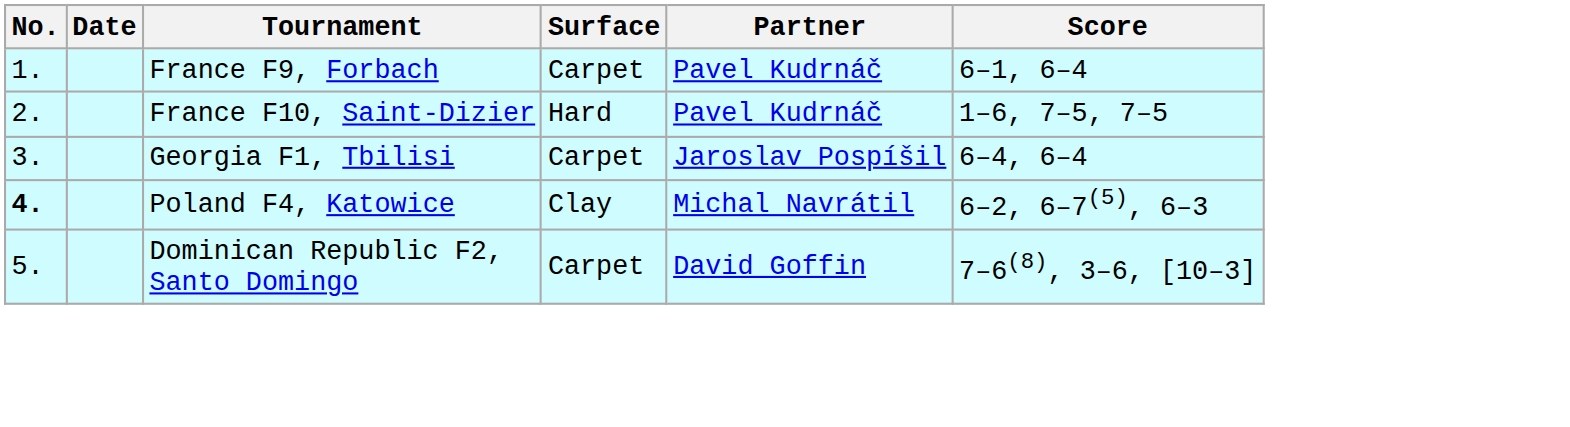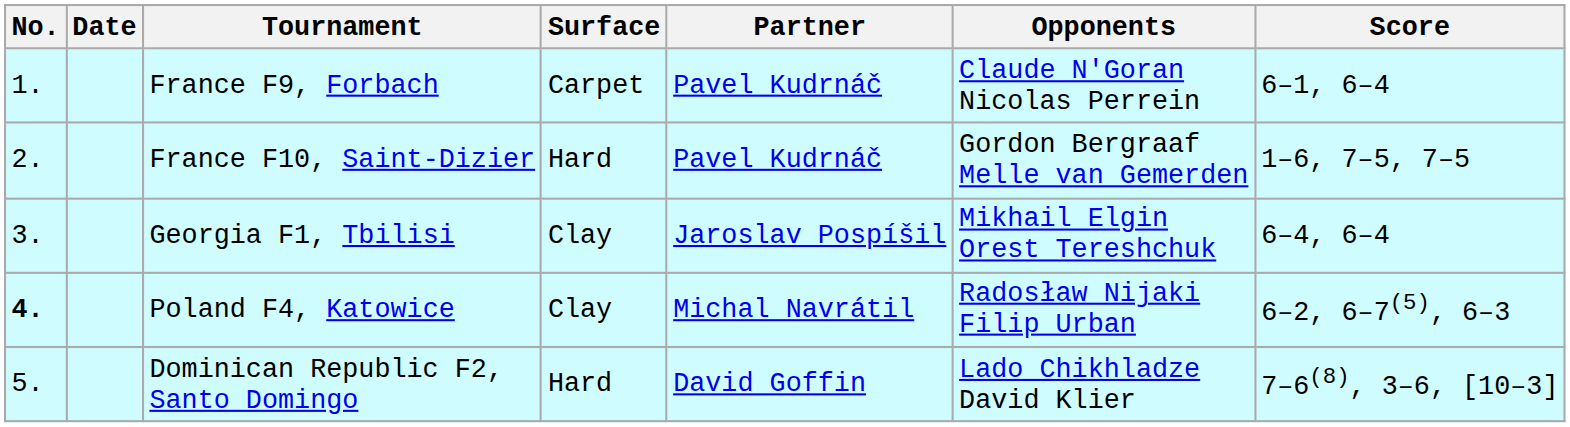 <table class="sortable wikitable">
 <tr>
 <th>No.</th>
 <th>Date</th>
 <th>Tournament</th>
 <th>Surface</th>
 <th>Partner</th>
+<th>Opponents</th>
 <th class="unsortable">Score</th>
 </tr>
 <tr style="background:#cffcff;">
 <td>1.</td>
 <td></td>
 <td>France F9, <a href='#'>Forbach</a></td>
 <td>Carpet</td>
 <td> <a href='#'>Pavel Kudrnáč</a></td>
+<td> <a href='#'>Claude N'Goran</a> <br>  Nicolas Perrein</td>
 <td>6–1, 6–4</td>
 </tr>
 <tr style="background:#cffcff;">
 <td>2.</td>
 <td></td>
 <td>France F10, <a href='#'>Saint-Dizier</a></td>
 <td>Hard</td>
 <td> <a href='#'>Pavel Kudrnáč</a></td>
+<td> Gordon Bergraaf <br>  <a href='#'>Melle van Gemerden</a></td>
 <td>1–6, 7–5, 7–5</td>
 </tr>
 <tr style="background:#cffcff;">
 <td>3.</td>
 <td></td>
 <td>Georgia F1, <a href='#'>Tbilisi</a></td>
-<td>Carpet</td>
+<td>Clay</td>
 <td> <a href='#'>Jaroslav Pospíšil</a></td>
+<td> <a href='#'>Mikhail Elgin</a> <br>  <a href='#'>Orest Tereshchuk</a></td>
 <td>6–4, 6–4</td>
 </tr>
 <tr style="background:#cffcff;">
 <td><strong>4.</strong></td>
 <td></td>
 <td>Poland F4, <a href='#'>Katowice</a></td>
 <td>Clay</td>
 <td> <a href='#'>Michal Navrátil</a></td>
+<td> <a href='#'>Radosław Nijaki</a> <br>  <a href='#'>Filip Urban</a></td>
 <td>6–2, 6–7<sup>(5)</sup>, 6–3</td>
 </tr>
 <tr style="background:#cffcff;">
 <td>5.</td>
 <td></td>
 <td>Dominican Republic F2,<br><a href='#'>Santo Domingo</a></td>
-<td>Carpet</td>
+<td>Hard</td>
 <td> <a href='#'>David Goffin</a></td>
+<td> <a href='#'>Lado Chikhladze</a> <br>  David Klier</td>
 <td>7–6<sup>(8)</sup>, 3–6, [10–3]</td>
 </tr>
 </table>
